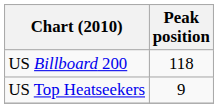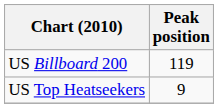 <table class="wikitable sortable">
 <tr>
 <th>Chart (2010)</th>
 <th>Peak<br>position</th>
 </tr>
 <tr>
 <td>US <a href='#'><em>Billboard</em> 200</a></td>
-<td align="center">118</td>
+<td align="center">119</td>
 </tr>
 <tr>
 <td>US <a href='#'>Top Heatseekers</a></td>
 <td align="center">9</td>
 </tr>
 <tr>
 </tr>
 </table>
